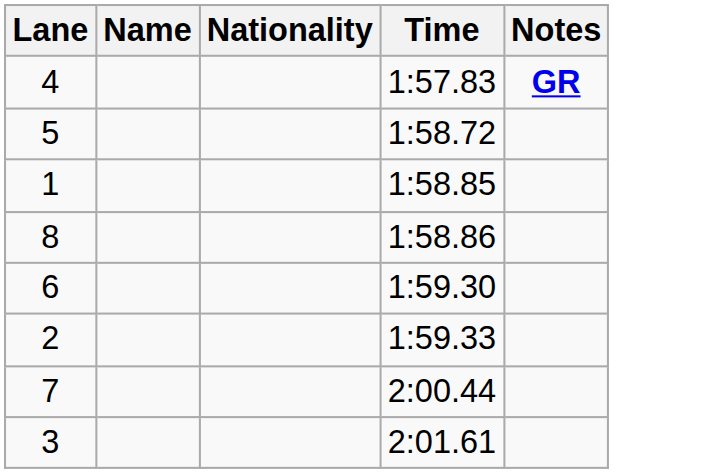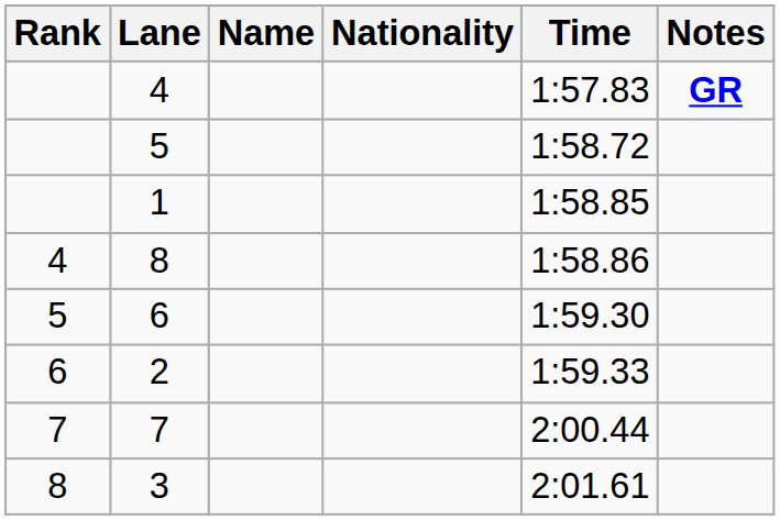 <table class="wikitable sortable" style="text-align:center">
 <tr>
+<th>Rank</th>
 <th>Lane</th>
 <th>Name</th>
 <th>Nationality</th>
 <th>Time</th>
 <th>Notes</th>
 </tr>
 <tr>
+<td></td>
 <td>4</td>
 <td align=left></td>
 <td align=left></td>
 <td>1:57.83</td>
 <td><strong><a href='#'>GR</a></strong></td>
 </tr>
 <tr>
+<td></td>
 <td>5</td>
 <td align=left></td>
 <td align=left></td>
 <td>1:58.72</td>
 <td></td>
 </tr>
 <tr>
+<td></td>
 <td>1</td>
 <td align=left></td>
 <td align=left></td>
 <td>1:58.85</td>
 <td></td>
 </tr>
 <tr>
+<td>4</td>
 <td>8</td>
 <td align=left></td>
 <td align=left></td>
 <td>1:58.86</td>
 <td></td>
 </tr>
 <tr>
+<td>5</td>
 <td>6</td>
 <td align=left></td>
 <td align=left></td>
 <td>1:59.30</td>
 <td></td>
 </tr>
 <tr>
+<td>6</td>
 <td>2</td>
 <td align=left></td>
 <td align=left></td>
 <td>1:59.33</td>
 <td></td>
 </tr>
 <tr>
 <td>7</td>
+<td>7</td>
 <td align=left></td>
 <td align=left></td>
 <td>2:00.44</td>
 <td></td>
 </tr>
 <tr>
+<td>8</td>
 <td>3</td>
 <td align=left></td>
 <td align=left></td>
 <td>2:01.61</td>
 <td></td>
 </tr>
 </table>
